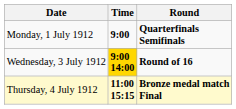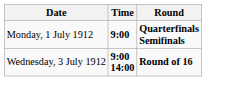 <table class="wikitable">
 <tr>
 <th>Date</th>
 <th>Time</th>
 <th>Round</th>
 </tr>
 <tr>
 <td>Monday, 1 July 1912</td>
 <td><strong>9:00</strong></td>
 <td><strong>Quarterfinals</strong><br><strong>Semifinals</strong></td>
 </tr>
 <tr>
 <td>Wednesday, 3 July 1912</td>
-<td style="background: gold;"><strong>9:00</strong><br><strong>14:00</strong></td>
+<td><strong>9:00</strong><br><strong>14:00</strong></td>
 <td><strong>Round of 16</strong></td>
 </tr>
-<tr style=background:lemonchiffon>
-<td>Thursday, 4 July 1912</td>
-<td><strong>11:00</strong><br><strong>15:15</strong></td>
-<td><strong>Bronze medal match</strong><br><strong>Final</strong></td>
-</tr>
 </table>
